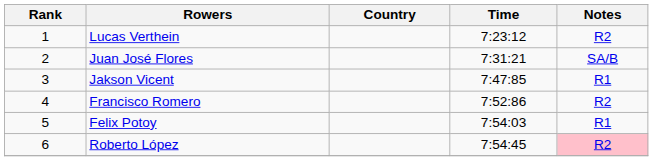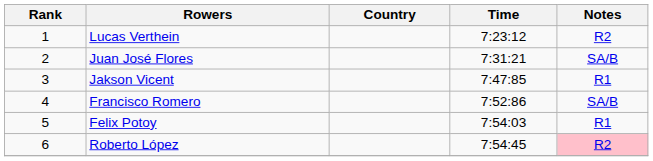 <table class="wikitable" width=60% style="text-align:center">
 <tr>
 <th>Rank</th>
 <th>Rowers</th>
 <th>Country</th>
 <th>Time</th>
 <th>Notes</th>
 </tr>
 <tr>
 <td>1</td>
 <td align=left><a href='#'>Lucas Verthein</a></td>
 <td align=left></td>
 <td>7:23:12</td>
 <td><a href='#'>R2</a></td>
 </tr>
 <tr>
 <td>2</td>
 <td align=left><a href='#'>Juan José Flores</a></td>
 <td align=left></td>
 <td>7:31:21</td>
 <td><a href='#'>SA/B</a></td>
 </tr>
 <tr>
 <td>3</td>
 <td align=left><a href='#'>Jakson Vicent</a></td>
 <td align=left></td>
 <td>7:47:85</td>
 <td><a href='#'>R1</a></td>
 </tr>
 <tr>
 <td>4</td>
 <td align=left><a href='#'>Francisco Romero</a></td>
 <td align=left></td>
 <td>7:52:86</td>
-<td><a href='#'>R2</a></td>
+<td><a href='#'>SA/B</a></td>
 </tr>
 <tr>
 <td>5</td>
 <td align=left><a href='#'>Felix Potoy</a></td>
 <td align=left></td>
 <td>7:54:03</td>
 <td><a href='#'>R1</a></td>
 </tr>
 <tr>
 <td>6</td>
 <td align=left><a href='#'>Roberto López</a></td>
 <td align=left></td>
 <td>7:54:45</td>
 <td style="background: pink;"><a href='#'>R2</a></td>
 </tr>
 <tr>
 </tr>
 </table>
